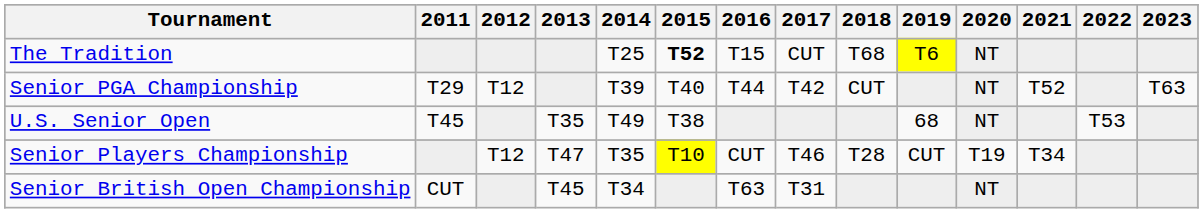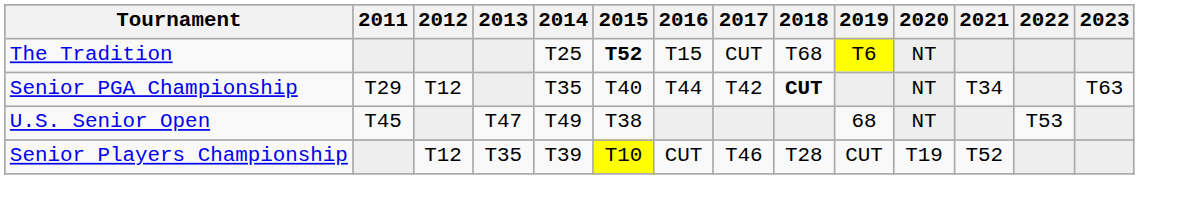 <table class="wikitable" style="font-size:95%;text-align:center;">
 <tr>
 <th>Tournament</th>
 <th>2011</th>
 <th>2012</th>
 <th>2013</th>
 <th>2014</th>
 <th>2015</th>
 <th>2016</th>
 <th>2017</th>
 <th>2018</th>
 <th>2019</th>
 <th>2020</th>
 <th>2021</th>
 <th>2022</th>
 <th>2023</th>
 </tr>
 <tr>
 <td align=left><a href='#'>The Tradition</a></td>
 <td style="background:#eeeeee;"></td>
 <td style="background:#eeeeee;"></td>
 <td style="background:#eeeeee;"></td>
 <td>T25</td>
 <td><strong>T52</strong></td>
 <td>T15</td>
 <td>CUT</td>
 <td>T68</td>
 <td style="background:yellow;">T6</td>
 <td style="background:#eeeeee;">NT</td>
 <td style="background:#eeeeee;"></td>
 <td style="background:#eeeeee;"></td>
 <td style="background:#eeeeee;"></td>
 </tr>
 <tr>
 <td align=left><a href='#'>Senior PGA Championship</a></td>
 <td>T29</td>
 <td>T12</td>
 <td style="background:#eeeeee;"></td>
-<td>T39</td>
+<td>T35</td>
 <td>T40</td>
 <td>T44</td>
 <td>T42</td>
-<td>CUT</td>
+<td><strong>CUT</strong></td>
 <td style="background:#eeeeee;"></td>
 <td style="background:#eeeeee;">NT</td>
-<td>T52</td>
+<td>T34</td>
 <td style="background:#eeeeee;"></td>
 <td>T63</td>
 </tr>
 <tr>
 <td align=left><a href='#'>U.S. Senior Open</a></td>
 <td>T45</td>
 <td style="background:#eeeeee;"></td>
-<td>T35</td>
+<td>T47</td>
 <td>T49</td>
 <td>T38</td>
 <td style="background:#eeeeee;"></td>
 <td style="background:#eeeeee;"></td>
 <td style="background:#eeeeee;"></td>
 <td>68</td>
 <td style="background:#eeeeee;">NT</td>
 <td style="background:#eeeeee;"></td>
 <td>T53</td>
 <td style="background:#eeeeee;"></td>
 </tr>
 <tr>
 <td align=left><a href='#'>Senior Players Championship</a></td>
 <td style="background:#eeeeee;"></td>
 <td>T12</td>
-<td>T47</td>
 <td>T35</td>
+<td>T39</td>
 <td style="background:yellow;">T10</td>
 <td>CUT</td>
 <td>T46</td>
 <td>T28</td>
 <td>CUT</td>
 <td>T19</td>
-<td>T34</td>
-<td style="background:#eeeeee;"></td>
-<td style="background:#eeeeee;"></td>
-</tr>
-<tr>
-<td align=left><a href='#'>Senior British Open Championship</a></td>
-<td>CUT</td>
-<td style="background:#eeeeee;"></td>
-<td>T45</td>
-<td>T34</td>
-<td style="background:#eeeeee;"></td>
-<td>T63</td>
-<td>T31</td>
-<td style="background:#eeeeee;"></td>
-<td style="background:#eeeeee;"></td>
-<td style="background:#eeeeee;">NT</td>
-<td style="background:#eeeeee;"></td>
+<td>T52</td>
 <td style="background:#eeeeee;"></td>
 <td style="background:#eeeeee;"></td>
 </tr>
 </table>
